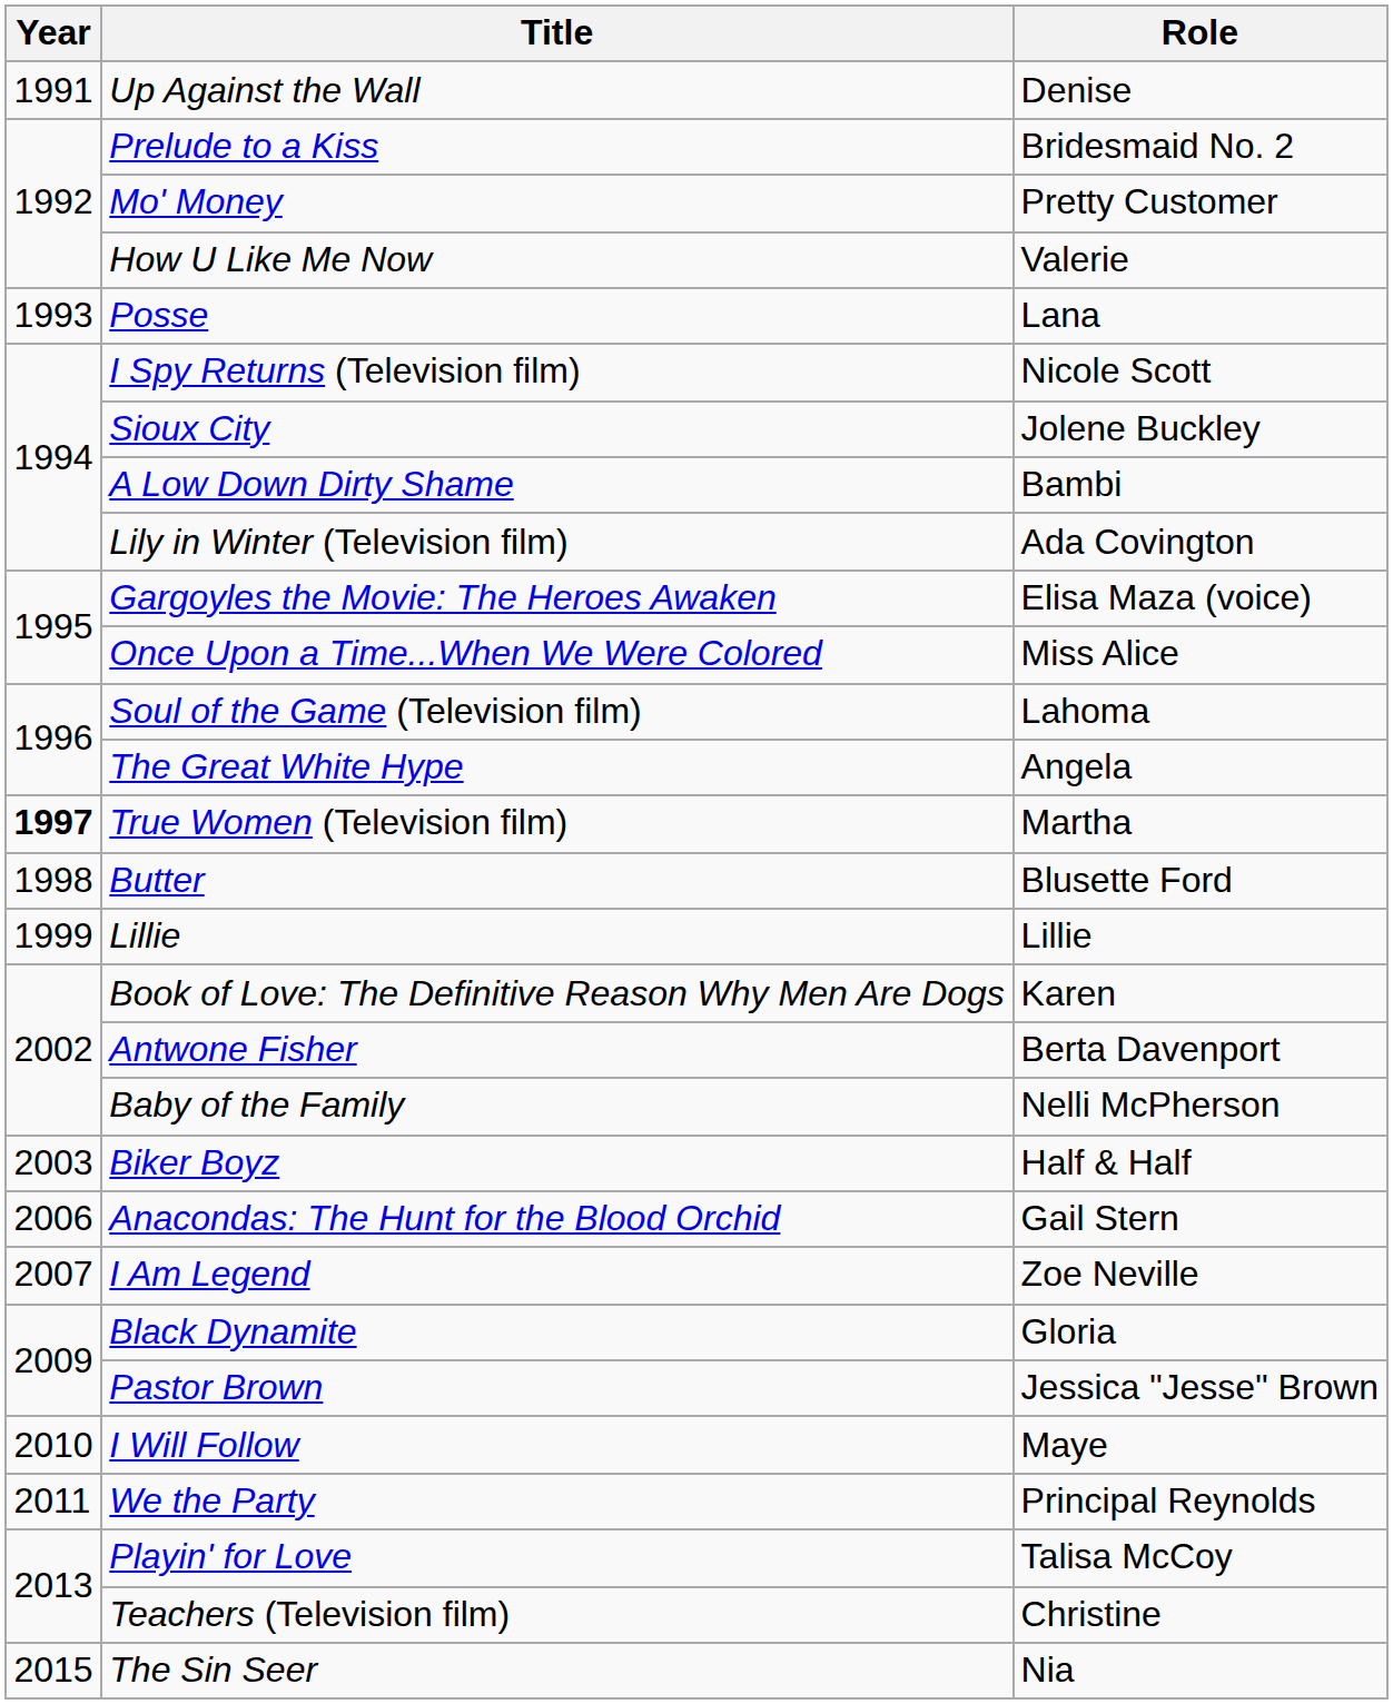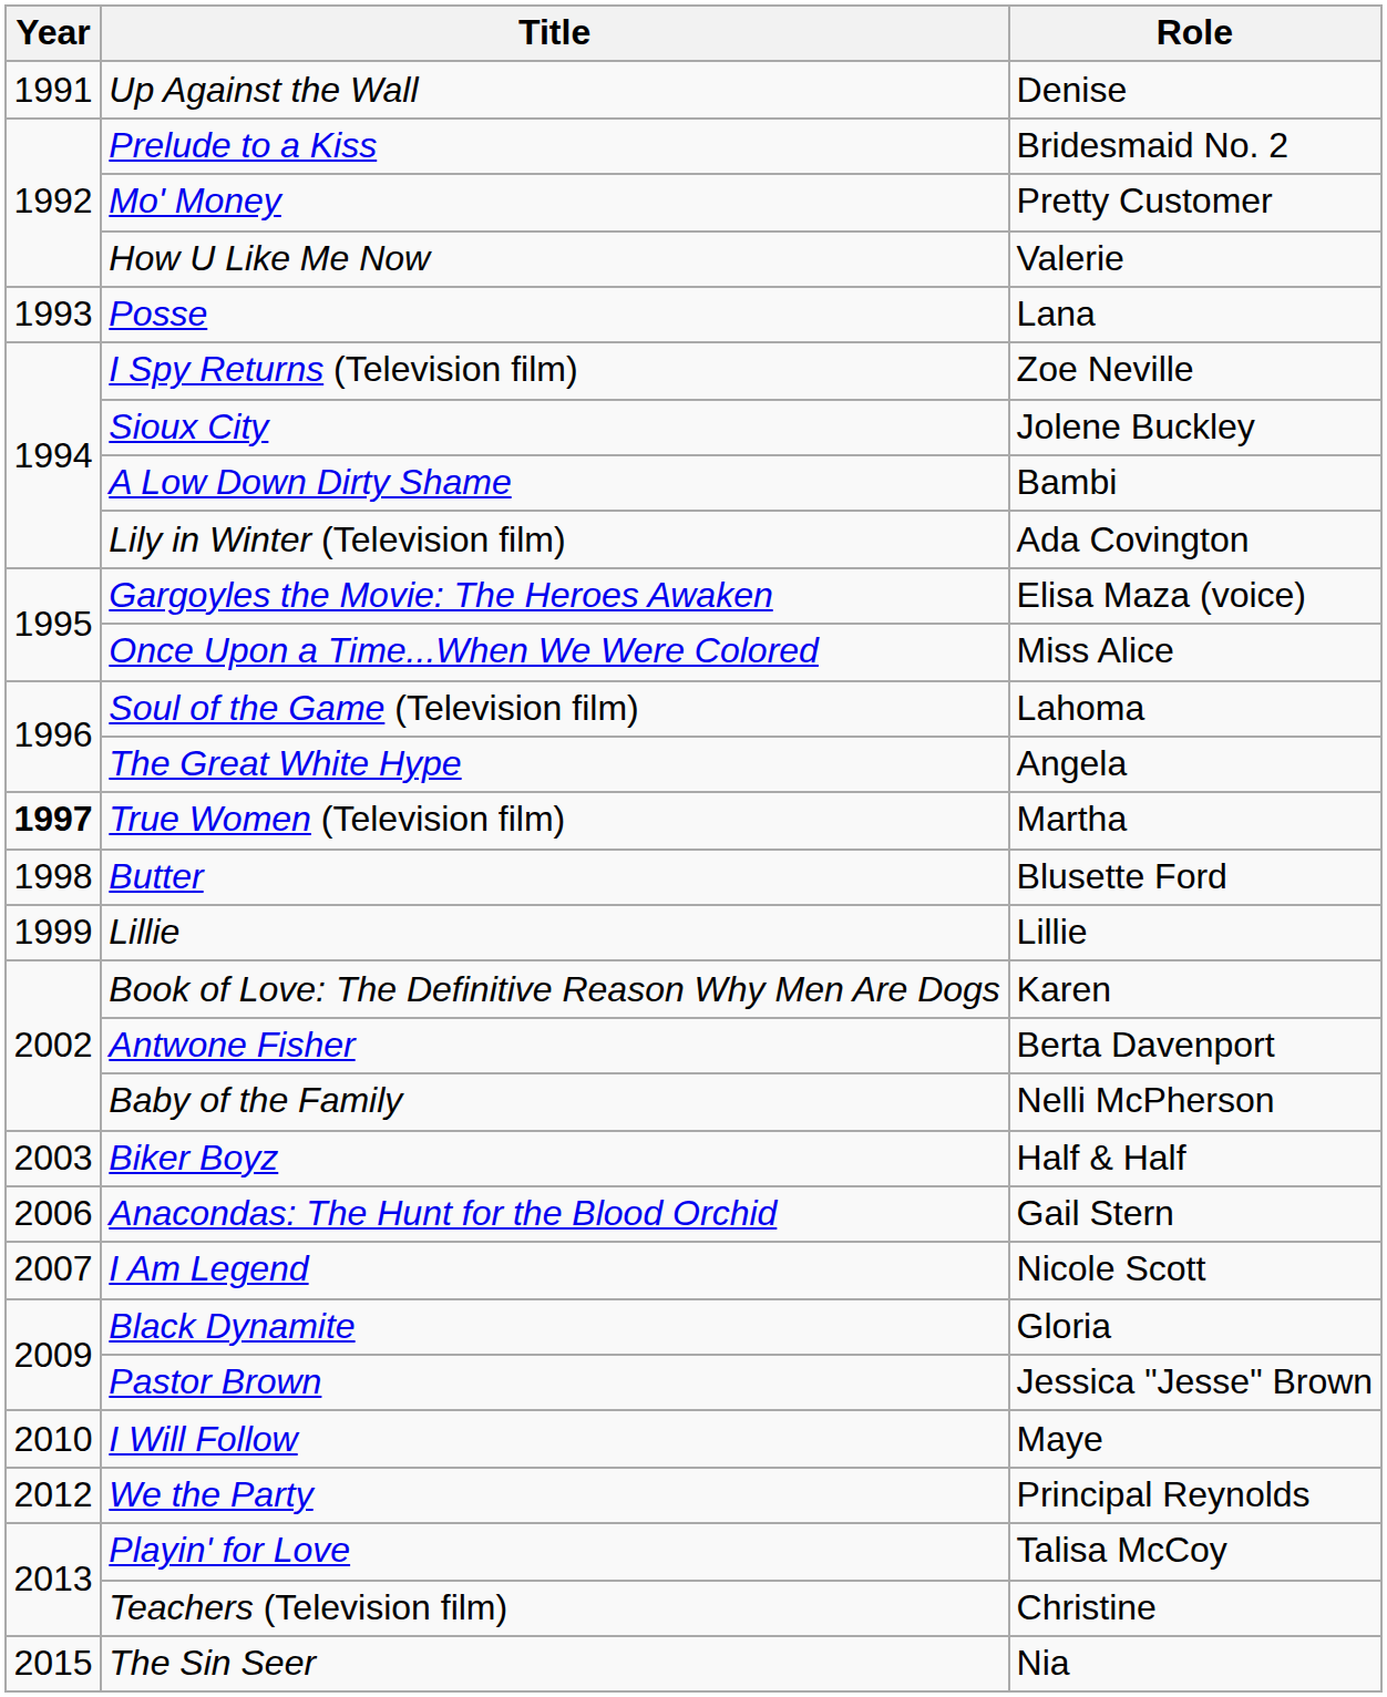 <table class="wikitable sortable">
 <tr>
 <th>Year</th>
 <th>Title</th>
 <th>Role</th>
 </tr>
 <tr>
 <td>1991</td>
 <td><em>Up Against the Wall</em></td>
 <td>Denise</td>
 </tr>
 <tr>
 <td rowspan="3">1992</td>
 <td><em><a href='#'>Prelude to a Kiss</a></em></td>
 <td>Bridesmaid No. 2</td>
 </tr>
 <tr>
 <td><em><a href='#'>Mo' Money</a></em></td>
 <td>Pretty Customer</td>
 </tr>
 <tr>
 <td><em>How U Like Me Now</em></td>
 <td>Valerie</td>
 </tr>
 <tr>
 <td>1993</td>
 <td><em><a href='#'>Posse</a></em></td>
 <td>Lana</td>
 </tr>
 <tr>
 <td rowspan="4">1994</td>
 <td><em><a href='#'>I Spy Returns</a></em> (Television film)</td>
-<td>Nicole Scott</td>
+<td>Zoe Neville</td>
 </tr>
 <tr>
 <td><em><a href='#'>Sioux City</a></em></td>
 <td>Jolene Buckley</td>
 </tr>
 <tr>
 <td><em><a href='#'>A Low Down Dirty Shame</a></em></td>
 <td>Bambi</td>
 </tr>
 <tr>
 <td><em>Lily in Winter</em> (Television film)</td>
 <td>Ada Covington</td>
 </tr>
 <tr>
 <td rowspan="2">1995</td>
 <td><em><a href='#'>Gargoyles the Movie: The Heroes Awaken</a></em></td>
 <td>Elisa Maza (voice)</td>
 </tr>
 <tr>
 <td><em><a href='#'>Once Upon a Time...When We Were Colored</a></em></td>
 <td>Miss Alice</td>
 </tr>
 <tr>
 <td rowspan="2">1996</td>
 <td><em><a href='#'>Soul of the Game</a></em> (Television film)</td>
 <td>Lahoma</td>
 </tr>
 <tr>
 <td><em><a href='#'>The Great White Hype</a></em></td>
 <td>Angela</td>
 </tr>
 <tr>
 <td><strong>1997</strong></td>
 <td><em><a href='#'>True Women</a></em> (Television film)</td>
 <td>Martha</td>
 </tr>
 <tr>
 <td>1998</td>
 <td><em><a href='#'>Butter</a></em></td>
 <td>Blusette Ford</td>
 </tr>
 <tr>
 <td>1999</td>
 <td><em>Lillie</em></td>
 <td>Lillie</td>
 </tr>
 <tr>
 <td rowspan="3">2002</td>
 <td><em>Book of Love: The Definitive Reason Why Men Are Dogs</em></td>
 <td>Karen</td>
 </tr>
 <tr>
 <td><em><a href='#'>Antwone Fisher</a></em></td>
 <td>Berta Davenport</td>
 </tr>
 <tr>
 <td><em>Baby of the Family</em></td>
 <td>Nelli McPherson</td>
 </tr>
 <tr>
 <td>2003</td>
 <td><em><a href='#'>Biker Boyz</a></em></td>
 <td>Half & Half</td>
 </tr>
 <tr>
 <td>2006</td>
 <td><em><a href='#'>Anacondas: The Hunt for the Blood Orchid</a></em></td>
 <td>Gail Stern</td>
 </tr>
 <tr>
 <td>2007</td>
 <td><em><a href='#'>I Am Legend</a></em></td>
-<td>Zoe Neville</td>
+<td>Nicole Scott</td>
 </tr>
 <tr>
 <td rowspan="2">2009</td>
 <td><em><a href='#'>Black Dynamite</a></em></td>
 <td>Gloria</td>
 </tr>
 <tr>
 <td><em><a href='#'>Pastor Brown</a></em></td>
 <td>Jessica "Jesse" Brown</td>
 </tr>
 <tr>
 <td>2010</td>
 <td><em><a href='#'>I Will Follow</a></em></td>
 <td>Maye</td>
 </tr>
 <tr>
-<td>2011</td>
+<td>2012</td>
 <td><em><a href='#'>We the Party</a></em></td>
 <td>Principal Reynolds</td>
 </tr>
 <tr>
 <td rowspan="2">2013</td>
 <td><em><a href='#'>Playin' for Love</a></em></td>
 <td>Talisa McCoy</td>
 </tr>
 <tr>
 <td><em>Teachers</em> (Television film)</td>
 <td>Christine</td>
 </tr>
 <tr>
 <td>2015</td>
 <td><em>The Sin Seer</em></td>
 <td>Nia</td>
 </tr>
 </table>
